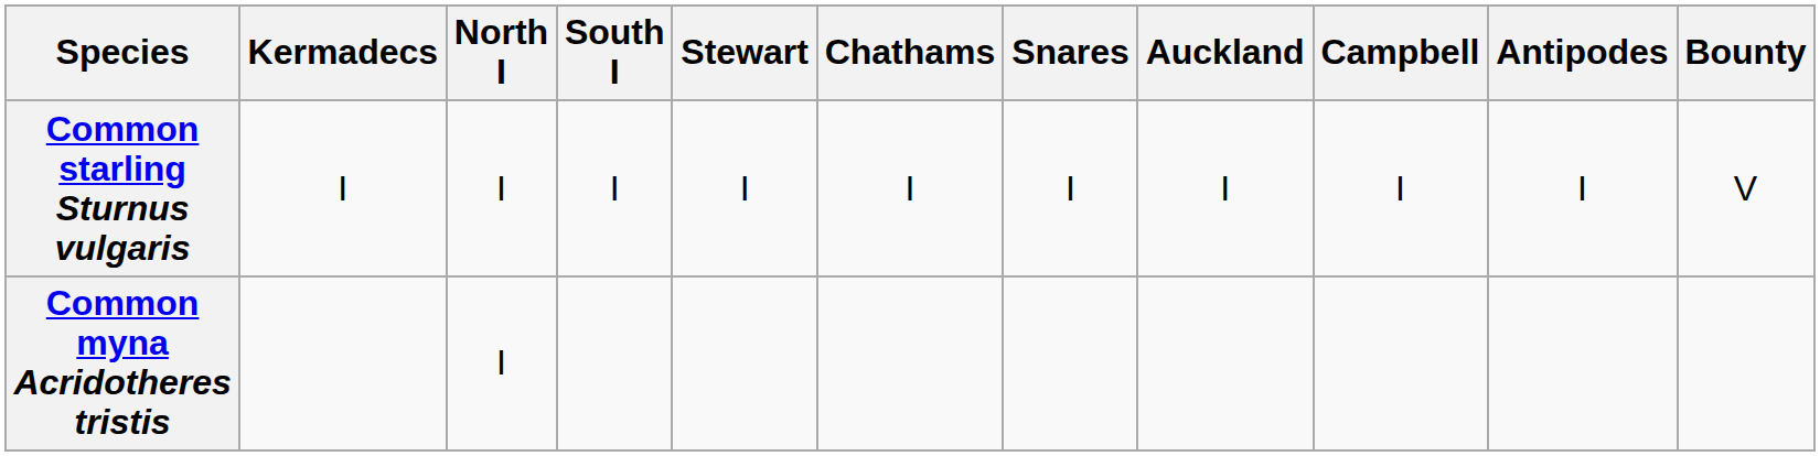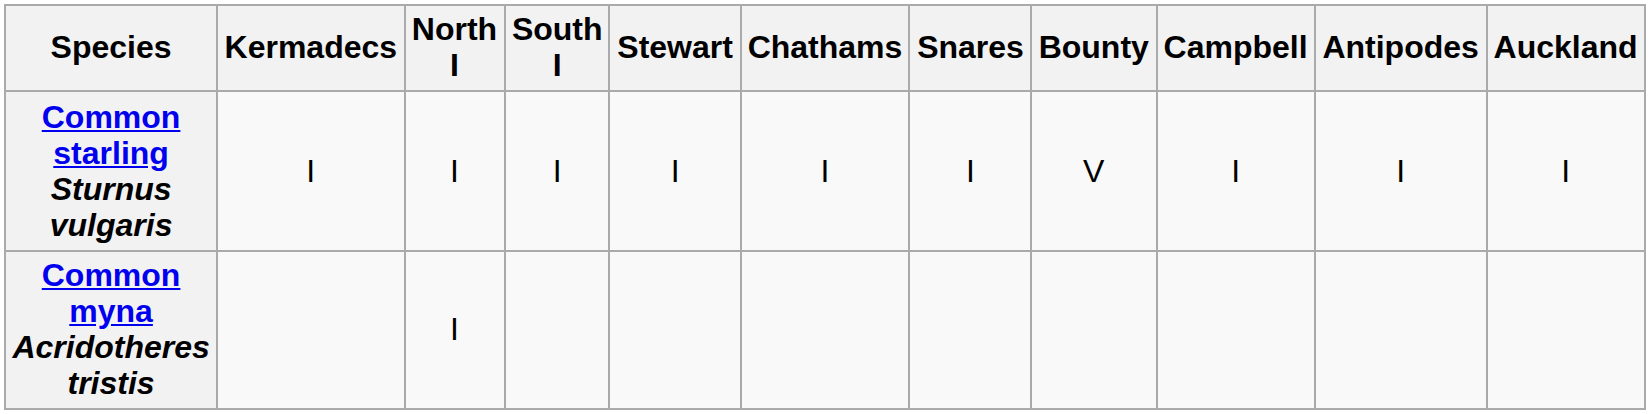 <table class="wikitable" style="text-align:center">
 <tr>
 <th width="200">Species</th>
 <th>Kermadecs</th>
 <th>North I</th>
 <th>South I</th>
 <th>Stewart</th>
 <th>Chathams</th>
 <th>Snares</th>
-<th>Auckland</th>
+<th>Bounty</th>
 <th>Campbell</th>
 <th>Antipodes</th>
-<th>Bounty</th>
+<th>Auckland</th>
 </tr>
 <tr>
 <th><a href='#'>Common starling</a><br><em>Sturnus vulgaris</em></th>
 <td>I</td>
 <td>I</td>
 <td>I</td>
 <td>I</td>
 <td>I</td>
 <td>I</td>
+<td>V</td>
 <td>I</td>
 <td>I</td>
 <td>I</td>
-<td>V</td>
 </tr>
 <tr>
 <th><a href='#'>Common myna</a><br><em>Acridotheres tristis</em></th>
 <td></td>
 <td>I</td>
 <td></td>
 <td></td>
 <td></td>
 <td></td>
 <td></td>
 <td></td>
 <td></td>
 <td></td>
 </tr>
 </table>
